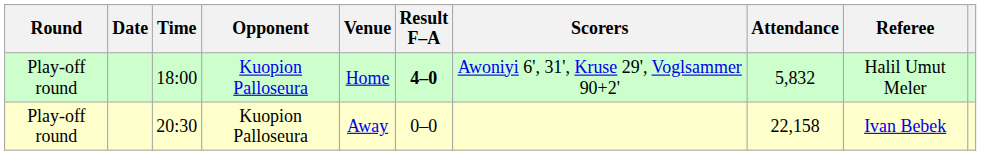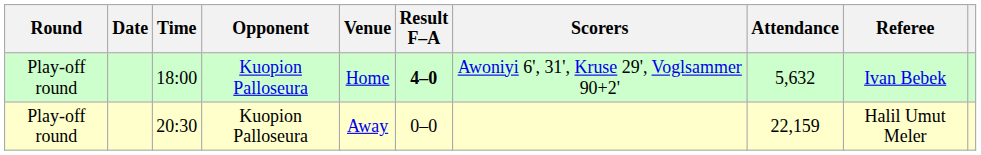 <table class="wikitable sortable" style="text-align:center">
 <tr>
 <th>Round</th>
 <th>Date</th>
 <th>Time</th>
 <th>Opponent</th>
 <th>Venue</th>
 <th>Result<br>F–A</th>
 <th class="unsortable">Scorers</th>
 <th>Attendance</th>
 <th class="unsortable">Referee</th>
 <th class="unsortable"></th>
 </tr>
 <tr bgcolor="#ccffcc">
 <td>Play-off round</td>
 <td></td>
 <td>18:00</td>
 <td><a href='#'>Kuopion Palloseura</a></td>
 <td><a href='#'>Home</a></td>
 <td><strong>4–0</strong></td>
 <td><a href='#'>Awoniyi</a> 6', 31', <a href='#'>Kruse</a> 29', <a href='#'>Voglsammer</a> 90+2'</td>
-<td>5,832</td>
-<td>Halil Umut Meler</td>
+<td>5,632</td>
+<td><a href='#'>Ivan Bebek</a></td>
 <td></td>
 </tr>
 <tr bgcolor="#ffffcc">
 <td>Play-off round</td>
 <td></td>
 <td>20:30</td>
 <td>Kuopion Palloseura</td>
 <td><a href='#'>Away</a></td>
 <td>0–0</td>
 <td></td>
-<td>22,158</td>
-<td><a href='#'>Ivan Bebek</a></td>
+<td>22,159</td>
+<td>Halil Umut Meler</td>
 <td></td>
 </tr>
 </table>
